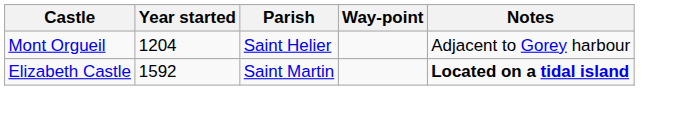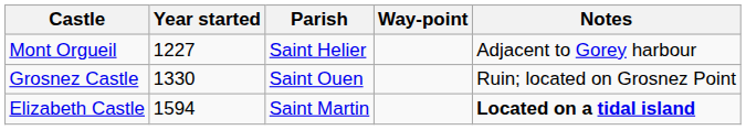 <table class="wikitable">
 <tr>
 <th>Castle</th>
 <th>Year started</th>
 <th>Parish</th>
 <th>Way-point</th>
 <th>Notes</th>
 </tr>
 <tr>
 <td><a href='#'>Mont Orgueil</a></td>
-<td>1204</td>
+<td>1227</td>
 <td><a href='#'>Saint Helier</a></td>
 <td></td>
 <td>Adjacent to <a href='#'>Gorey</a> harbour</td>
 </tr>
 <tr>
+<td><a href='#'>Grosnez Castle</a></td>
+<td>1330</td>
+<td><a href='#'>Saint Ouen</a></td>
+<td></td>
+<td>Ruin; located on Grosnez Point</td>
+</tr>
+<tr>
 <td><a href='#'>Elizabeth Castle</a></td>
-<td>1592</td>
+<td>1594</td>
 <td><a href='#'>Saint Martin</a></td>
 <td></td>
 <td><strong>Located on a <a href='#'>tidal island</a></strong></td>
 </tr>
 </table>
